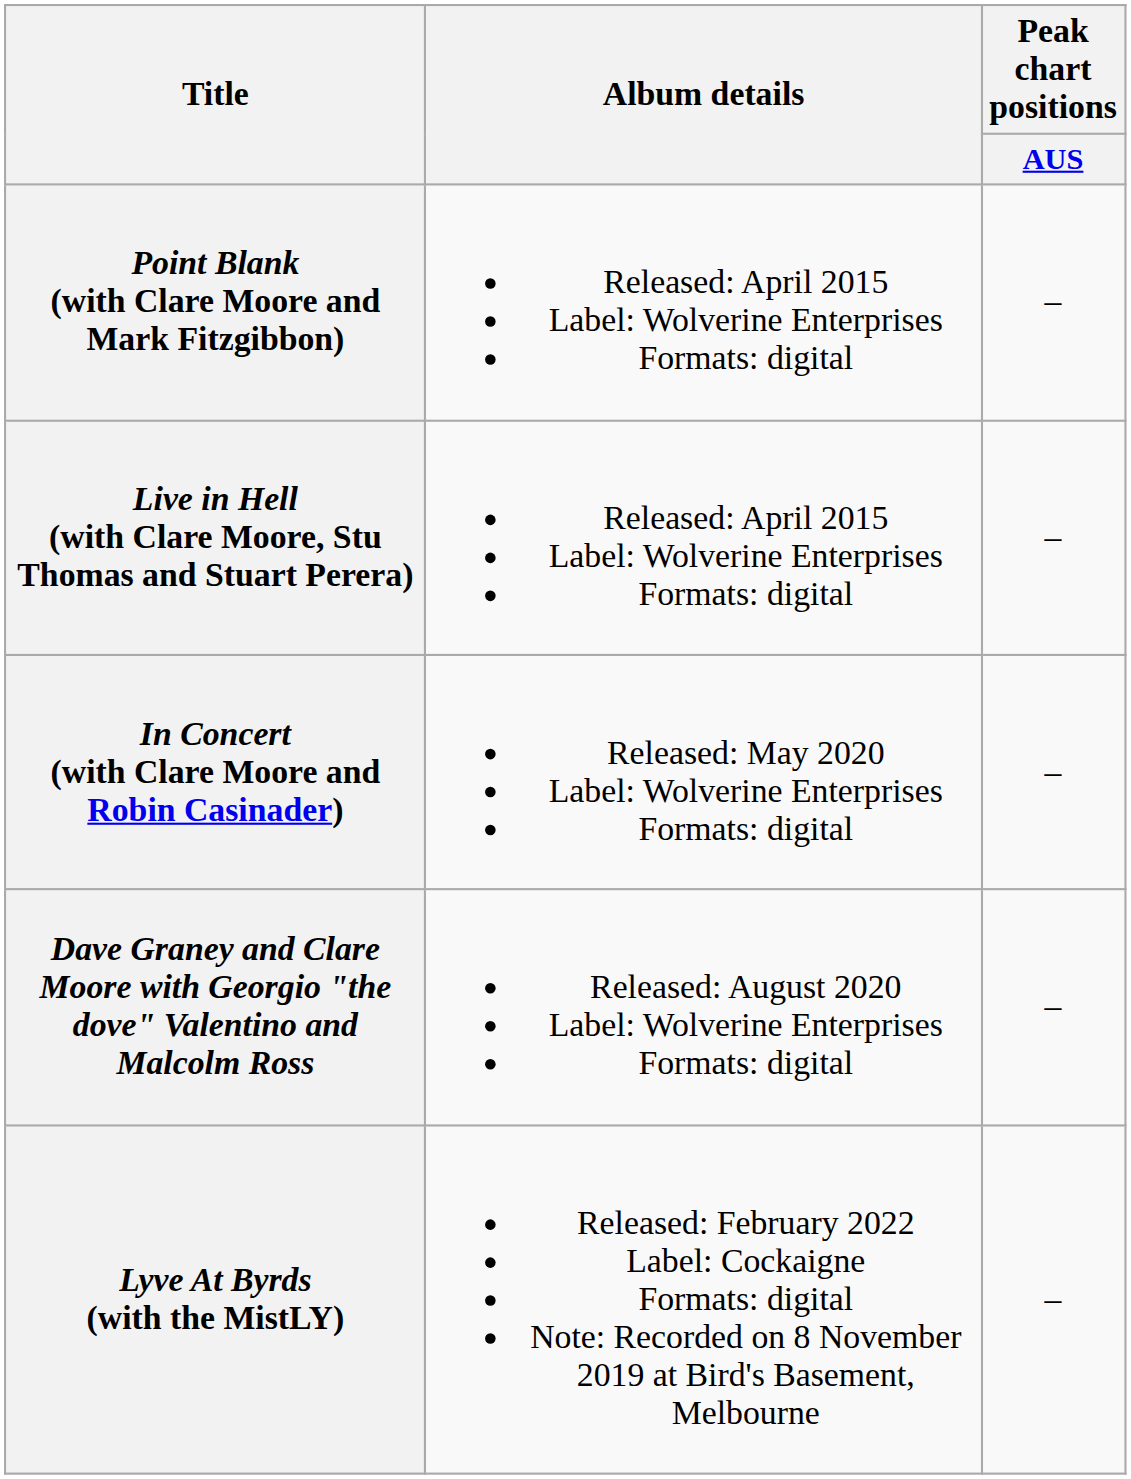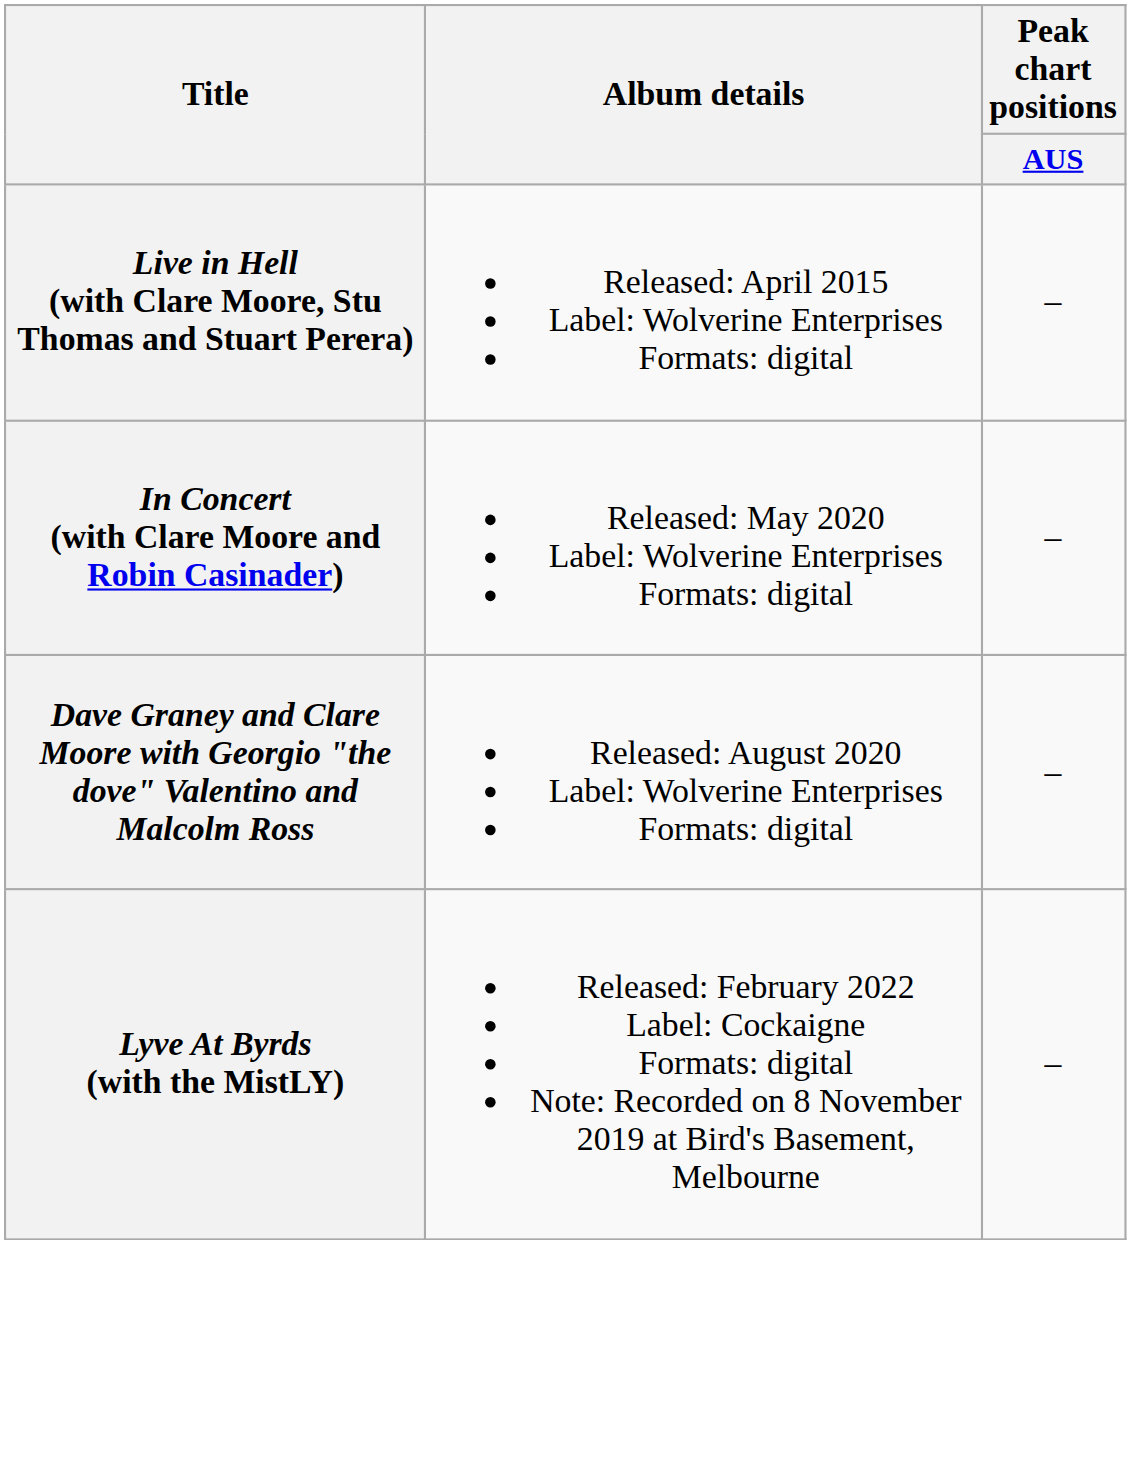 <table class="wikitable plainrowheaders" style="text-align:center;" border="1">
 <tr>
 <th scope="col" rowspan="2" style="width:12em;">Title</th>
 <th scope="col" rowspan="2" style="width:16em;">Album details</th>
 <th scope="col" colspan="1">Peak chart positions</th>
 </tr>
 <tr>
 <th scope="col" style="width:3em;font-size:90%;"><a href='#'>AUS</a><br></th>
-</tr>
-<tr>
-<th scope="row"><em>Point Blank</em> <br> (with Clare Moore and Mark Fitzgibbon)</th>
-<td><br><ul><li>Released: April 2015</li><li>Label: Wolverine Enterprises</li><li>Formats: digital</li></ul></td>
-<td>–</td>
 </tr>
 <tr>
 <th scope="row"><em>Live in Hell</em> <br> (with Clare Moore, Stu Thomas and Stuart Perera)</th>
 <td><br><ul><li>Released: April 2015</li><li>Label: Wolverine Enterprises</li><li>Formats: digital</li></ul></td>
 <td>–</td>
 </tr>
 <tr>
 <th scope="row"><em>In Concert</em> <br> (with Clare Moore and <a href='#'>Robin Casinader</a>)</th>
 <td><br><ul><li>Released: May 2020</li><li>Label: Wolverine Enterprises</li><li>Formats: digital</li></ul></td>
 <td>–</td>
 </tr>
 <tr>
 <th scope="row"><em>Dave Graney and Clare Moore with Georgio "the dove" Valentino and Malcolm Ross</em></th>
 <td><br><ul><li>Released: August 2020</li><li>Label: Wolverine Enterprises</li><li>Formats: digital</li></ul></td>
 <td>–</td>
 </tr>
 <tr>
 <th scope="row"><em>Lyve At Byrds</em> <br> (with the MistLY)</th>
 <td><br><ul><li>Released: February 2022</li><li>Label: Cockaigne</li><li>Formats: digital</li><li>Note: Recorded on 8 November 2019 at Bird's Basement, Melbourne</li></ul></td>
 <td>–</td>
 </tr>
 </table>
